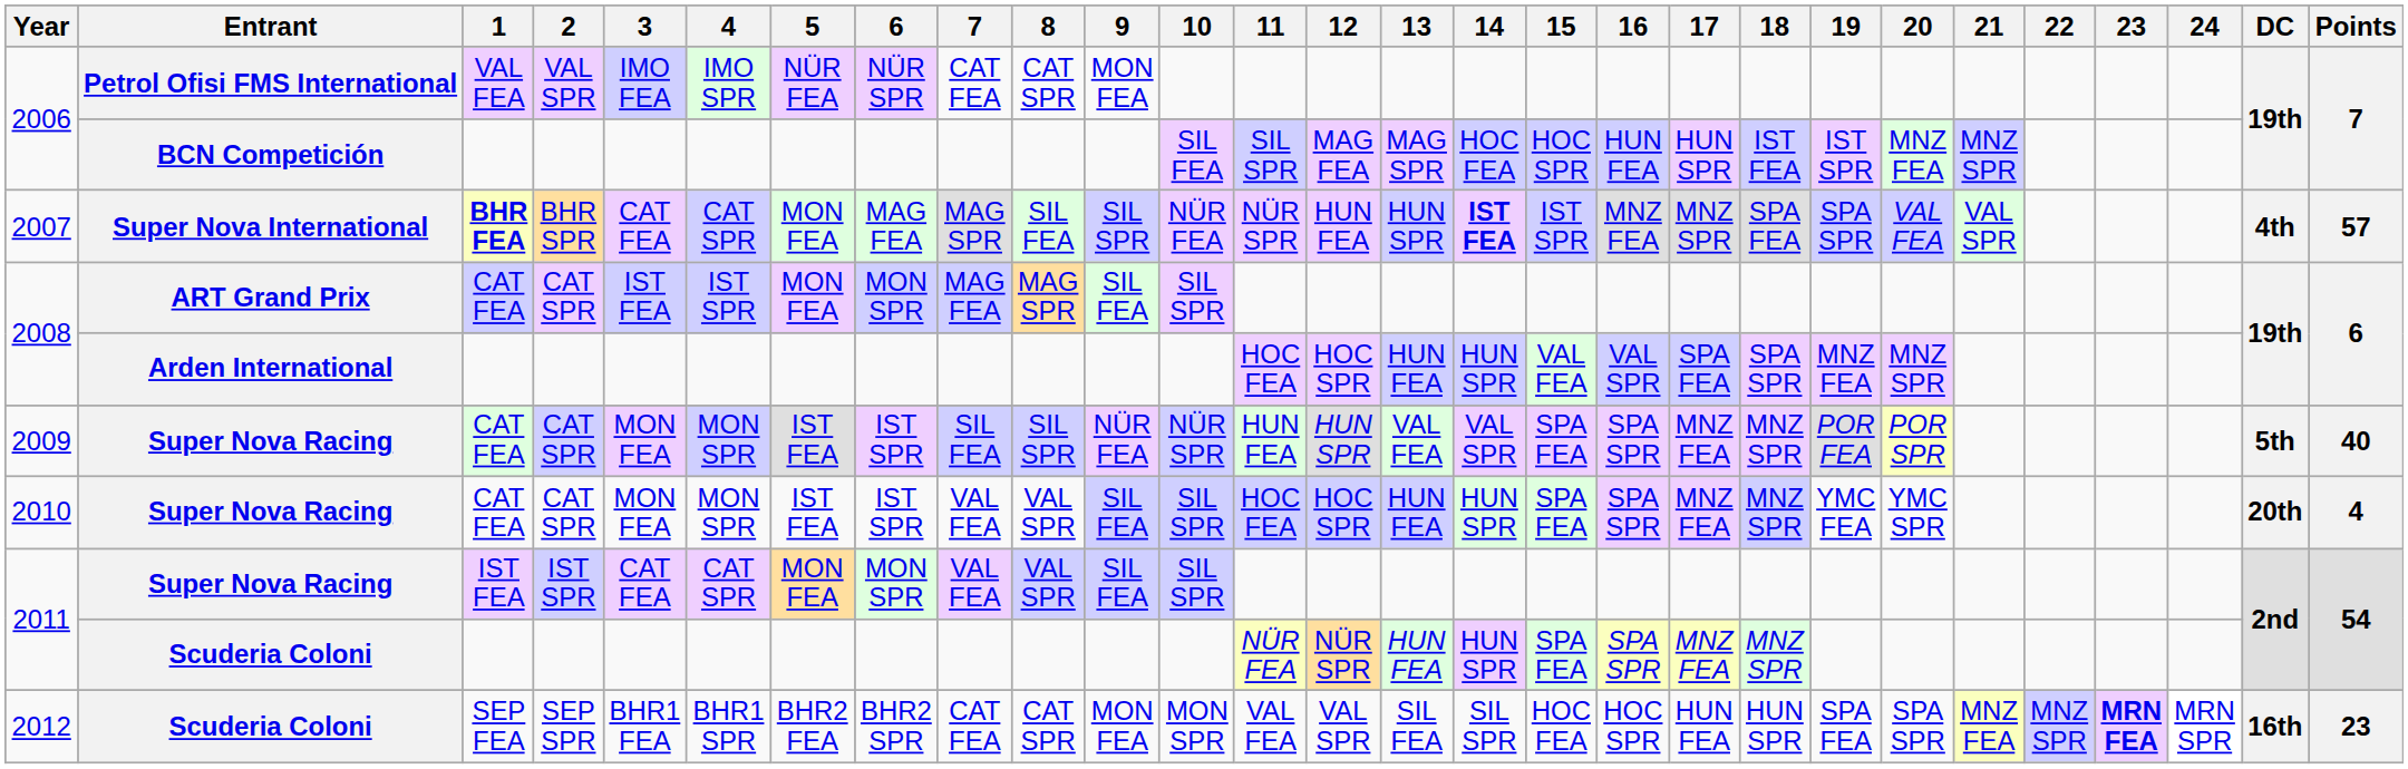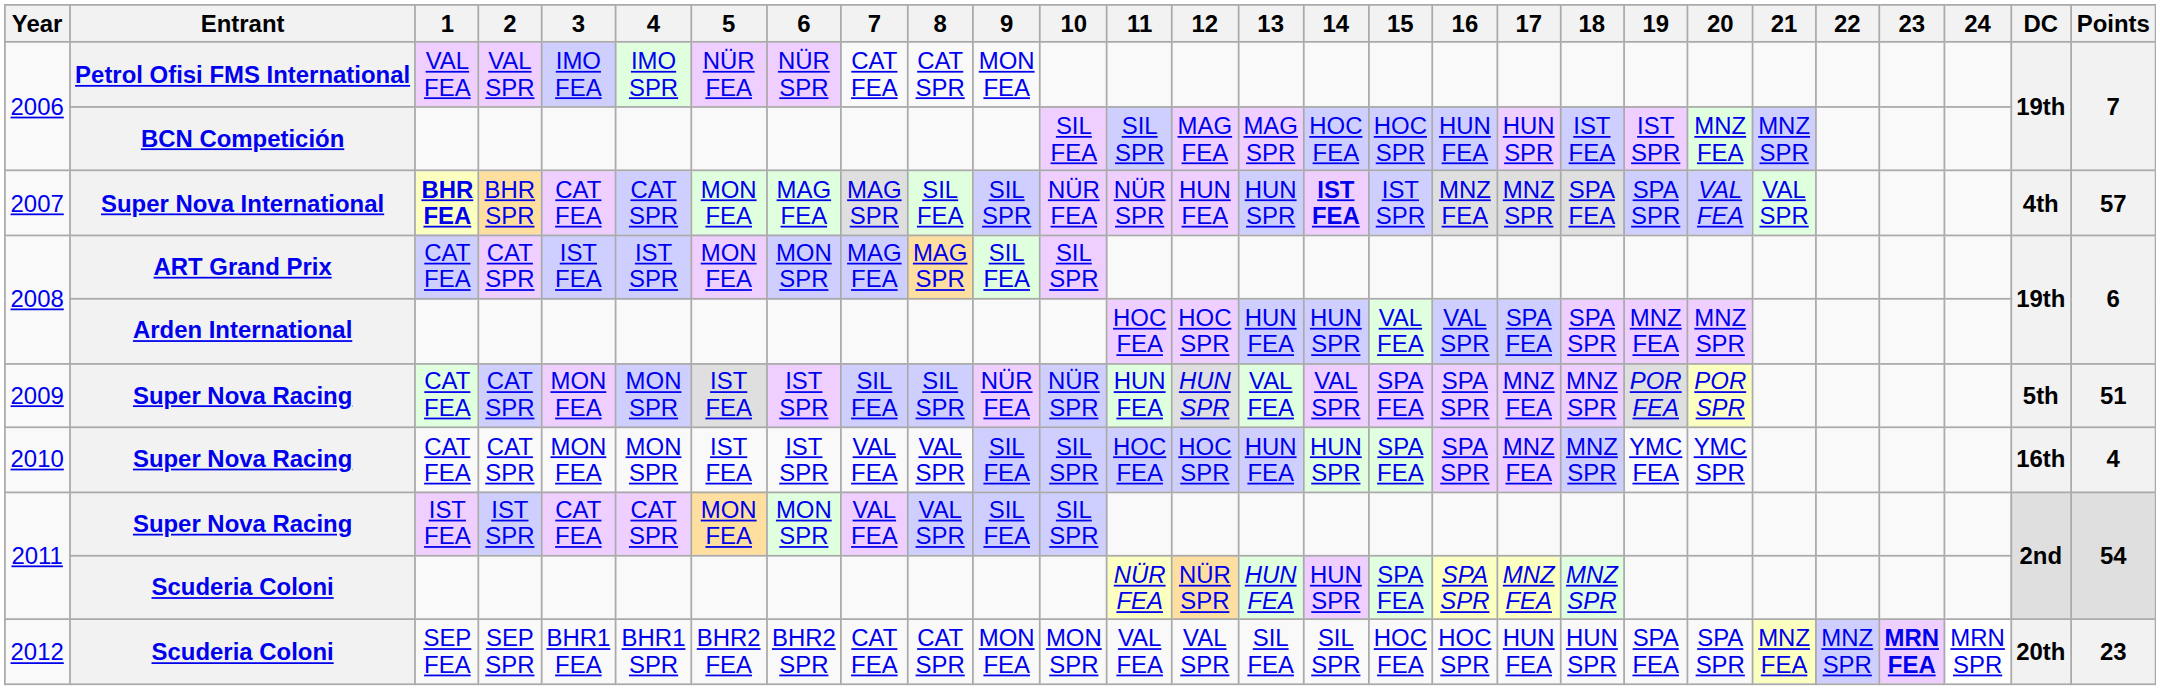 <table class="wikitable" style="text-align:center; font-size:85%">
 <tr>
 <th>Year</th>
 <th>Entrant</th>
 <th>1</th>
 <th>2</th>
 <th>3</th>
 <th>4</th>
 <th>5</th>
 <th>6</th>
 <th>7</th>
 <th>8</th>
 <th>9</th>
 <th>10</th>
 <th>11</th>
 <th>12</th>
 <th>13</th>
 <th>14</th>
 <th>15</th>
 <th>16</th>
 <th>17</th>
 <th>18</th>
 <th>19</th>
 <th>20</th>
 <th>21</th>
 <th>22</th>
 <th>23</th>
 <th>24</th>
 <th>DC</th>
 <th>Points</th>
 </tr>
 <tr>
 <td rowspan=2><a href='#'>2006</a></td>
 <th nowrap><a href='#'>Petrol Ofisi FMS International</a></th>
 <td style="background:#EFCFFF;"><a href='#'>VAL<br>FEA</a><br></td>
 <td style="background:#EFCFFF;"><a href='#'>VAL<br>SPR</a><br></td>
 <td style="background:#CFCFFF;"><a href='#'>IMO<br>FEA</a><br></td>
 <td style="background:#DFFFDF;"><a href='#'>IMO<br>SPR</a><br></td>
 <td style="background:#EFCFFF;"><a href='#'>NÜR<br>FEA</a><br></td>
 <td style="background:#EFCFFF;"><a href='#'>NÜR<br>SPR</a><br></td>
 <td><a href='#'>CAT<br>FEA</a></td>
 <td><a href='#'>CAT<br>SPR</a></td>
 <td><a href='#'>MON<br>FEA</a></td>
 <td></td>
 <td></td>
 <td></td>
 <td></td>
 <td></td>
 <td></td>
 <td></td>
 <td></td>
 <td></td>
 <td></td>
 <td></td>
 <td></td>
 <td></td>
 <td></td>
 <td></td>
 <th rowspan=2>19th</th>
 <th rowspan=2>7</th>
 </tr>
 <tr>
 <th nowrap><a href='#'>BCN Competición</a></th>
 <td></td>
 <td></td>
 <td></td>
 <td></td>
 <td></td>
 <td></td>
 <td></td>
 <td></td>
 <td></td>
 <td style="background:#EFCFFF;"><a href='#'>SIL<br>FEA</a><br></td>
 <td style="background:#CFCFFF;"><a href='#'>SIL<br>SPR</a><br></td>
 <td style="background:#EFCFFF;"><a href='#'>MAG<br>FEA</a><br></td>
 <td style="background:#EFCFFF;"><a href='#'>MAG<br>SPR</a><br></td>
 <td style="background:#CFCFFF;"><a href='#'>HOC<br>FEA</a><br></td>
 <td style="background:#CFCFFF;"><a href='#'>HOC<br>SPR</a><br></td>
 <td style="background:#CFCFFF;"><a href='#'>HUN<br>FEA</a><br></td>
 <td style="background:#EFCFFF;"><a href='#'>HUN<br>SPR</a><br></td>
 <td style="background:#CFCFFF;"><a href='#'>IST<br>FEA</a><br></td>
 <td style="background:#EFCFFF;"><a href='#'>IST<br>SPR</a><br></td>
 <td style="background:#DFFFDF;"><a href='#'>MNZ<br>FEA</a><br></td>
 <td style="background:#CFCFFF;"><a href='#'>MNZ<br>SPR</a><br></td>
 <td></td>
 <td></td>
 <td></td>
 </tr>
 <tr>
 <td><a href='#'>2007</a></td>
 <th nowrap><a href='#'>Super Nova International</a></th>
 <td style="background:#FBFFBF;"><strong><a href='#'>BHR<br>FEA</a></strong><br></td>
 <td style="background:#FFDF9F;"><a href='#'>BHR<br>SPR</a><br></td>
 <td style="background:#EFCFFF;"><a href='#'>CAT<br>FEA</a><br></td>
 <td style="background:#CFCFFF;"><a href='#'>CAT<br>SPR</a><br></td>
 <td style="background:#DFFFDF;"><a href='#'>MON<br>FEA</a><br></td>
 <td style="background:#DFFFDF;"><a href='#'>MAG<br>FEA</a><br></td>
 <td style="background:#DFDFDF;"><a href='#'>MAG<br>SPR</a><br></td>
 <td style="background:#DFFFDF;"><a href='#'>SIL<br>FEA</a><br></td>
 <td style="background:#CFCFFF;"><a href='#'>SIL<br>SPR</a><br></td>
 <td style="background:#EFCFFF;"><a href='#'>NÜR<br>FEA</a><br></td>
 <td style="background:#EFCFFF;"><a href='#'>NÜR<br>SPR</a><br></td>
 <td style="background:#EFCFFF;"><a href='#'>HUN<br>FEA</a><br></td>
 <td style="background:#CFCFFF;"><a href='#'>HUN<br>SPR</a><br></td>
 <td style="background:#EFCFFF;"><strong><a href='#'>IST<br>FEA</a></strong><br></td>
 <td style="background:#CFCFFF;"><a href='#'>IST<br>SPR</a><br></td>
 <td style="background:#DFDFDF;"><a href='#'>MNZ<br>FEA</a><br></td>
 <td style="background:#DFDFDF;"><a href='#'>MNZ<br>SPR</a><br></td>
 <td style="background:#DFDFDF;"><a href='#'>SPA<br>FEA</a><br></td>
 <td style="background:#CFCFFF;"><a href='#'>SPA<br>SPR</a><br></td>
 <td style="background:#CFCFFF;"><em><a href='#'>VAL<br>FEA</a></em><br></td>
 <td style="background:#DFFFDF;"><a href='#'>VAL<br>SPR</a><br></td>
 <td></td>
 <td></td>
 <td></td>
 <th>4th</th>
 <th>57</th>
 </tr>
 <tr>
 <td rowspan=2><a href='#'>2008</a></td>
 <th nowrap><a href='#'>ART Grand Prix</a></th>
 <td style="background:#CFCFFF;"><a href='#'>CAT<br>FEA</a><br></td>
 <td style="background:#EFCFFF;"><a href='#'>CAT<br>SPR</a><br></td>
 <td style="background:#CFCFFF;"><a href='#'>IST<br>FEA</a><br></td>
 <td style="background:#CFCFFF;"><a href='#'>IST<br>SPR</a><br></td>
 <td style="background:#EFCFFF;"><a href='#'>MON<br>FEA</a><br></td>
 <td style="background:#CFCFFF;"><a href='#'>MON<br>SPR</a><br></td>
 <td style="background:#CFCFFF;"><a href='#'>MAG<br>FEA</a><br></td>
 <td style="background:#FFDF9F;"><a href='#'>MAG<br>SPR</a><br></td>
 <td style="background:#DFFFDF;"><a href='#'>SIL<br>FEA</a><br></td>
 <td style="background:#EFCFFF;"><a href='#'>SIL<br>SPR</a><br></td>
 <td></td>
 <td></td>
 <td></td>
 <td></td>
 <td></td>
 <td></td>
 <td></td>
 <td></td>
 <td></td>
 <td></td>
 <td></td>
 <td></td>
 <td></td>
 <td></td>
 <th rowspan=2>19th</th>
 <th rowspan=2>6</th>
 </tr>
 <tr>
 <th nowrap><a href='#'>Arden International</a></th>
 <td></td>
 <td></td>
 <td></td>
 <td></td>
 <td></td>
 <td></td>
 <td></td>
 <td></td>
 <td></td>
 <td></td>
 <td style="background:#EFCFFF;"><a href='#'>HOC<br>FEA</a><br></td>
 <td style="background:#EFCFFF;"><a href='#'>HOC<br>SPR</a><br></td>
 <td style="background:#CFCFFF;"><a href='#'>HUN<br>FEA</a><br></td>
 <td style="background:#CFCFFF;"><a href='#'>HUN<br>SPR</a><br></td>
 <td style="background:#DFFFDF;"><a href='#'>VAL<br>FEA</a><br></td>
 <td style="background:#CFCFFF;"><a href='#'>VAL<br>SPR</a><br></td>
 <td style="background:#CFCFFF;"><a href='#'>SPA<br>FEA</a><br></td>
 <td style="background:#EFCFFF;"><a href='#'>SPA<br>SPR</a><br></td>
 <td style="background:#EFCFFF;"><a href='#'>MNZ<br>FEA</a><br></td>
 <td style="background:#EFCFFF;"><a href='#'>MNZ<br>SPR</a><br></td>
 <td></td>
 <td></td>
 <td></td>
 <td></td>
 </tr>
 <tr>
 <td><a href='#'>2009</a></td>
 <th nowrap><a href='#'>Super Nova Racing</a></th>
 <td style="background:#DFFFDF;"><a href='#'>CAT<br>FEA</a><br></td>
 <td style="background:#CFCFFF;"><a href='#'>CAT<br>SPR</a><br></td>
 <td style="background:#EFCFFF;"><a href='#'>MON<br>FEA</a><br></td>
 <td style="background:#CFCFFF;"><a href='#'>MON<br>SPR</a><br></td>
 <td style="background:#DFDFDF;"><a href='#'>IST<br>FEA</a><br></td>
 <td style="background:#EFCFFF;"><a href='#'>IST<br>SPR</a><br></td>
 <td style="background:#CFCFFF;"><a href='#'>SIL<br>FEA</a><br></td>
 <td style="background:#CFCFFF;"><a href='#'>SIL<br>SPR</a><br></td>
 <td style="background:#EFCFFF;"><a href='#'>NÜR<br>FEA</a><br></td>
 <td style="background:#CFCFFF;"><a href='#'>NÜR<br>SPR</a><br></td>
 <td style="background:#DFFFDF;"><a href='#'>HUN<br>FEA</a><br></td>
 <td style="background:#DFDFDF;"><em><a href='#'>HUN<br>SPR</a></em><br></td>
 <td style="background:#DFFFDF;"><a href='#'>VAL<br>FEA</a><br></td>
 <td style="background:#EFCFFF;"><a href='#'>VAL<br>SPR</a><br></td>
 <td style="background:#EFCFFF;"><a href='#'>SPA<br>FEA</a><br></td>
 <td style="background:#EFCFFF;"><a href='#'>SPA<br>SPR</a><br></td>
 <td style="background:#EFCFFF;"><a href='#'>MNZ<br>FEA</a><br></td>
 <td style="background:#EFCFFF;"><a href='#'>MNZ<br>SPR</a><br></td>
 <td style="background:#DFDFDF;"><em><a href='#'>POR<br>FEA</a></em><br></td>
 <td style="background:#FBFFBF;"><em><a href='#'>POR<br>SPR</a></em><br></td>
 <td></td>
 <td></td>
 <td></td>
 <td></td>
 <th>5th</th>
-<th>40</th>
+<th>51</th>
 </tr>
 <tr>
 <td><a href='#'>2010</a></td>
 <th nowrap><a href='#'>Super Nova Racing</a></th>
 <td><a href='#'>CAT<br>FEA</a></td>
 <td><a href='#'>CAT<br>SPR</a></td>
 <td><a href='#'>MON<br>FEA</a></td>
 <td><a href='#'>MON<br>SPR</a></td>
 <td><a href='#'>IST<br>FEA</a></td>
 <td><a href='#'>IST<br>SPR</a></td>
 <td><a href='#'>VAL<br>FEA</a></td>
 <td><a href='#'>VAL<br>SPR</a></td>
 <td style="background:#CFCFFF;"><a href='#'>SIL<br>FEA</a><br></td>
 <td style="background:#CFCFFF;"><a href='#'>SIL<br>SPR</a><br></td>
 <td style="background:#CFCFFF;"><a href='#'>HOC<br>FEA</a><br></td>
 <td style="background:#CFCFFF;"><a href='#'>HOC<br>SPR</a><br></td>
 <td style="background:#CFCFFF;"><a href='#'>HUN<br>FEA</a><br></td>
 <td style="background:#DFFFDF;"><a href='#'>HUN<br>SPR</a><br></td>
 <td style="background:#DFFFDF;"><a href='#'>SPA<br>FEA</a><br></td>
 <td style="background:#EFCFFF;"><a href='#'>SPA<br>SPR</a><br></td>
 <td style="background:#EFCFFF;"><a href='#'>MNZ<br>FEA</a><br></td>
 <td style="background:#CFCFFF;"><a href='#'>MNZ<br>SPR</a><br></td>
 <td><a href='#'>YMC<br>FEA</a></td>
 <td><a href='#'>YMC<br>SPR</a></td>
 <td></td>
 <td></td>
 <td></td>
 <td></td>
-<th>20th</th>
+<th>16th</th>
 <th>4</th>
 </tr>
 <tr>
 <td rowspan=2><a href='#'>2011</a></td>
 <th nowrap><a href='#'>Super Nova Racing</a></th>
 <td style="background:#EFCFFF;"><a href='#'>IST<br>FEA</a><br></td>
 <td style="background:#CFCFFF;"><a href='#'>IST<br>SPR</a><br></td>
 <td style="background:#EFCFFF;"><a href='#'>CAT<br>FEA</a><br></td>
 <td style="background:#EFCFFF;"><a href='#'>CAT<br>SPR</a><br></td>
 <td style="background:#FFDF9F;"><a href='#'>MON<br>FEA</a><br></td>
 <td style="background:#DFFFDF;"><a href='#'>MON<br>SPR</a><br></td>
 <td style="background:#EFCFFF;"><a href='#'>VAL<br>FEA</a><br></td>
 <td style="background:#CFCFFF;"><a href='#'>VAL<br>SPR</a><br></td>
 <td style="background:#CFCFFF;"><a href='#'>SIL<br>FEA</a><br></td>
 <td style="background:#CFCFFF;"><a href='#'>SIL<br>SPR</a><br></td>
 <td></td>
 <td></td>
 <td></td>
 <td></td>
 <td></td>
 <td></td>
 <td></td>
 <td></td>
 <td></td>
 <td></td>
 <td></td>
 <td></td>
 <td></td>
 <td></td>
 <td rowspan="2" style="background:#DFDFDF;"><strong>2nd</strong></td>
 <td rowspan="2" style="background:#DFDFDF;"><strong>54</strong></td>
 </tr>
 <tr>
 <th nowrap><a href='#'>Scuderia Coloni</a></th>
 <td></td>
 <td></td>
 <td></td>
 <td></td>
 <td></td>
 <td></td>
 <td></td>
 <td></td>
 <td></td>
 <td></td>
 <td style="background:#FBFFBF;"><em><a href='#'>NÜR<br>FEA</a></em><br></td>
 <td style="background:#FFDF9F;"><a href='#'>NÜR<br>SPR</a><br></td>
 <td style="background:#DFFFDF;"><em><a href='#'>HUN<br>FEA</a></em><br></td>
 <td style="background:#EFCFFF;"><a href='#'>HUN<br>SPR</a><br></td>
 <td style="background:#DFFFDF;"><a href='#'>SPA<br>FEA</a><br></td>
 <td style="background:#FBFFBF;"><em><a href='#'>SPA<br>SPR</a></em><br></td>
 <td style="background:#FBFFBF;"><em><a href='#'>MNZ<br>FEA</a></em><br></td>
 <td style="background:#DFFFDF;"><em><a href='#'>MNZ<br>SPR</a></em><br></td>
 <td></td>
 <td></td>
 <td></td>
 <td></td>
 <td></td>
 <td></td>
 </tr>
 <tr>
 <td><a href='#'>2012</a></td>
 <th nowrap><a href='#'>Scuderia Coloni</a></th>
 <td><a href='#'>SEP<br>FEA</a></td>
 <td><a href='#'>SEP<br>SPR</a></td>
 <td><a href='#'>BHR1<br>FEA</a></td>
 <td><a href='#'>BHR1<br>SPR</a></td>
 <td><a href='#'>BHR2<br>FEA</a></td>
 <td><a href='#'>BHR2<br>SPR</a></td>
 <td><a href='#'>CAT<br>FEA</a></td>
 <td><a href='#'>CAT<br>SPR</a></td>
 <td><a href='#'>MON<br>FEA</a></td>
 <td><a href='#'>MON<br>SPR</a></td>
 <td><a href='#'>VAL<br>FEA</a></td>
 <td><a href='#'>VAL<br>SPR</a></td>
 <td><a href='#'>SIL<br>FEA</a></td>
 <td><a href='#'>SIL<br>SPR</a></td>
 <td><a href='#'>HOC<br>FEA</a></td>
 <td><a href='#'>HOC<br>SPR</a></td>
 <td><a href='#'>HUN<br>FEA</a></td>
 <td><a href='#'>HUN<br>SPR</a></td>
 <td><a href='#'>SPA<br>FEA</a></td>
 <td><a href='#'>SPA<br>SPR</a></td>
 <td style="background:#FBFFBF;"><a href='#'>MNZ<br>FEA</a><br></td>
 <td style="background:#CFCFFF;"><a href='#'>MNZ<br>SPR</a><br></td>
 <td style="background:#EFCFFF;"><strong><a href='#'>MRN<br>FEA</a></strong><br></td>
 <td style="background:#FFFFFF;"><a href='#'>MRN<br>SPR</a><br></td>
-<th>16th</th>
+<th>20th</th>
 <th>23</th>
 </tr>
 </table>
